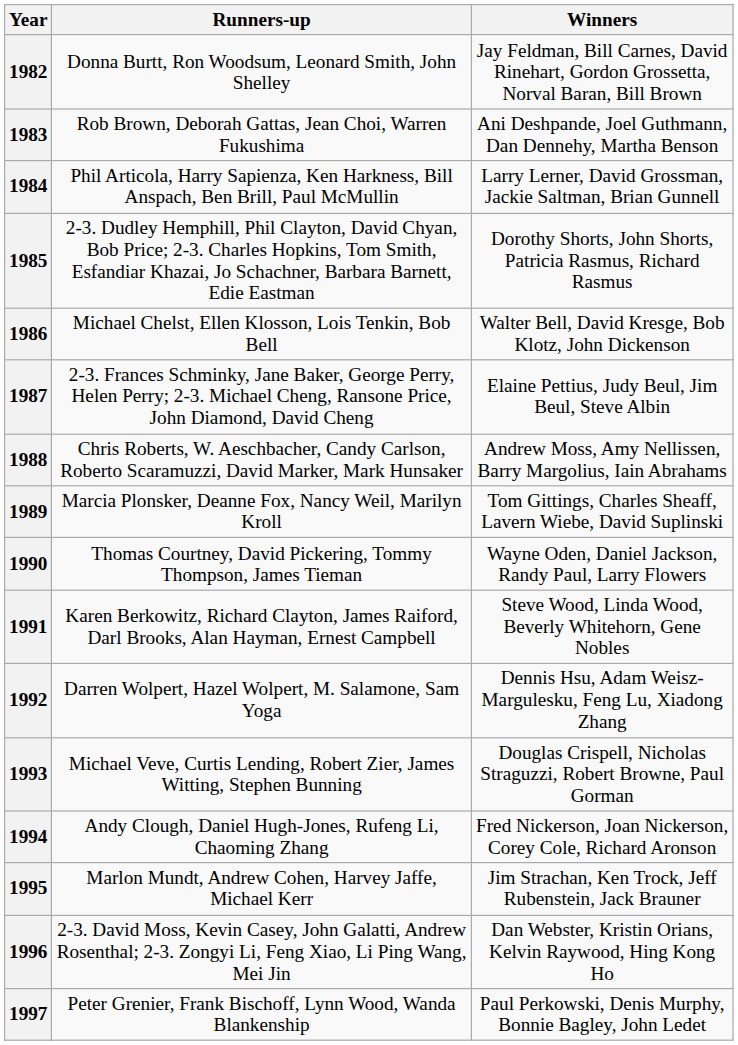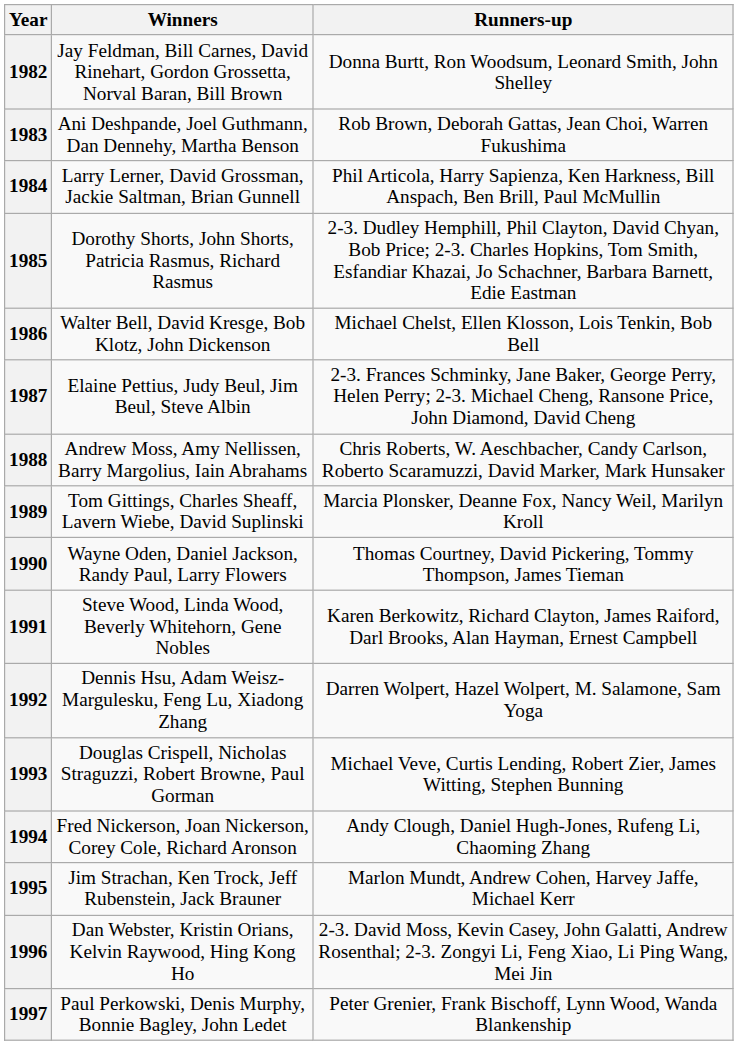 <table class="sortable wikitable" style="text-align:center">
 <tr>
 <th>Year</th>
+<th>Winners</th>
 <th>Runners-up</th>
-<th>Winners</th>
 </tr>
 <tr>
 <th>1982</th>
+<td>Jay Feldman, Bill Carnes, David Rinehart, Gordon Grossetta, Norval Baran, Bill Brown</td>
 <td>Donna Burtt, Ron Woodsum, Leonard Smith, John Shelley</td>
-<td>Jay Feldman, Bill Carnes, David Rinehart, Gordon Grossetta, Norval Baran, Bill Brown</td>
 </tr>
 <tr>
 <th>1983</th>
+<td>Ani Deshpande, Joel Guthmann, Dan Dennehy, Martha Benson</td>
 <td>Rob Brown, Deborah Gattas, Jean Choi, Warren Fukushima</td>
-<td>Ani Deshpande, Joel Guthmann, Dan Dennehy, Martha Benson</td>
 </tr>
 <tr>
 <th>1984</th>
+<td>Larry Lerner, David Grossman, Jackie Saltman, Brian Gunnell</td>
 <td>Phil Articola, Harry Sapienza, Ken Harkness, Bill Anspach, Ben Brill, Paul McMullin</td>
-<td>Larry Lerner, David Grossman, Jackie Saltman, Brian Gunnell</td>
 </tr>
 <tr>
 <th>1985</th>
+<td>Dorothy Shorts, John Shorts, Patricia Rasmus, Richard Rasmus</td>
 <td>2-3. Dudley Hemphill, Phil Clayton, David Chyan, Bob Price; 2-3. Charles Hopkins, Tom Smith, Esfandiar Khazai, Jo Schachner, Barbara Barnett, Edie Eastman</td>
-<td>Dorothy Shorts, John Shorts, Patricia Rasmus, Richard Rasmus</td>
 </tr>
 <tr>
 <th>1986</th>
+<td>Walter Bell, David Kresge, Bob Klotz, John Dickenson</td>
 <td>Michael Chelst, Ellen Klosson, Lois Tenkin, Bob Bell</td>
-<td>Walter Bell, David Kresge, Bob Klotz, John Dickenson</td>
 </tr>
 <tr>
 <th>1987</th>
+<td>Elaine Pettius, Judy Beul, Jim Beul, Steve Albin</td>
 <td>2-3. Frances Schminky, Jane Baker, George Perry, Helen Perry; 2-3. Michael Cheng, Ransone Price, John Diamond, David Cheng</td>
-<td>Elaine Pettius, Judy Beul, Jim Beul, Steve Albin</td>
 </tr>
 <tr>
 <th>1988</th>
+<td>Andrew Moss, Amy Nellissen, Barry Margolius, Iain Abrahams</td>
 <td>Chris Roberts, W. Aeschbacher, Candy Carlson, Roberto Scaramuzzi, David Marker, Mark Hunsaker</td>
-<td>Andrew Moss, Amy Nellissen, Barry Margolius, Iain Abrahams</td>
 </tr>
 <tr>
 <th>1989</th>
+<td>Tom Gittings, Charles Sheaff, Lavern Wiebe, David Suplinski</td>
 <td>Marcia Plonsker, Deanne Fox, Nancy Weil, Marilyn Kroll</td>
-<td>Tom Gittings, Charles Sheaff, Lavern Wiebe, David Suplinski</td>
 </tr>
 <tr>
 <th>1990</th>
+<td>Wayne Oden, Daniel Jackson, Randy Paul, Larry Flowers</td>
 <td>Thomas Courtney, David Pickering, Tommy Thompson, James Tieman</td>
-<td>Wayne Oden, Daniel Jackson, Randy Paul, Larry Flowers</td>
 </tr>
 <tr>
 <th>1991</th>
+<td>Steve Wood, Linda Wood, Beverly Whitehorn, Gene Nobles</td>
 <td>Karen Berkowitz, Richard Clayton, James Raiford, Darl Brooks, Alan Hayman, Ernest Campbell</td>
-<td>Steve Wood, Linda Wood, Beverly Whitehorn, Gene Nobles</td>
 </tr>
 <tr>
 <th>1992</th>
+<td>Dennis Hsu, Adam Weisz-Margulesku, Feng Lu, Xiadong Zhang</td>
 <td>Darren Wolpert, Hazel Wolpert, M. Salamone, Sam Yoga</td>
-<td>Dennis Hsu, Adam Weisz-Margulesku, Feng Lu, Xiadong Zhang</td>
 </tr>
 <tr>
 <th>1993</th>
+<td>Douglas Crispell, Nicholas Straguzzi, Robert Browne, Paul Gorman</td>
 <td>Michael Veve, Curtis Lending, Robert Zier, James Witting, Stephen Bunning</td>
-<td>Douglas Crispell, Nicholas Straguzzi, Robert Browne, Paul Gorman</td>
 </tr>
 <tr>
 <th>1994</th>
+<td>Fred Nickerson, Joan Nickerson, Corey Cole, Richard Aronson</td>
 <td>Andy Clough, Daniel Hugh-Jones, Rufeng Li, Chaoming Zhang</td>
-<td>Fred Nickerson, Joan Nickerson, Corey Cole, Richard Aronson</td>
 </tr>
 <tr>
 <th>1995</th>
+<td>Jim Strachan, Ken Trock, Jeff Rubenstein, Jack Brauner</td>
 <td>Marlon Mundt, Andrew Cohen, Harvey Jaffe, Michael Kerr</td>
-<td>Jim Strachan, Ken Trock, Jeff Rubenstein, Jack Brauner</td>
 </tr>
 <tr>
 <th>1996</th>
+<td>Dan Webster, Kristin Orians, Kelvin Raywood, Hing Kong Ho</td>
 <td>2-3. David Moss, Kevin Casey, John Galatti, Andrew Rosenthal; 2-3. Zongyi Li, Feng Xiao, Li Ping Wang, Mei Jin</td>
-<td>Dan Webster, Kristin Orians, Kelvin Raywood, Hing Kong Ho</td>
 </tr>
 <tr>
 <th>1997</th>
+<td>Paul Perkowski, Denis Murphy, Bonnie Bagley, John Ledet</td>
 <td>Peter Grenier, Frank Bischoff, Lynn Wood, Wanda Blankenship</td>
-<td>Paul Perkowski, Denis Murphy, Bonnie Bagley, John Ledet</td>
 </tr>
 </table>
